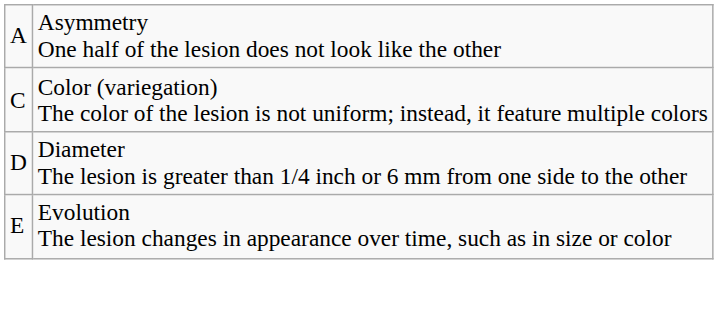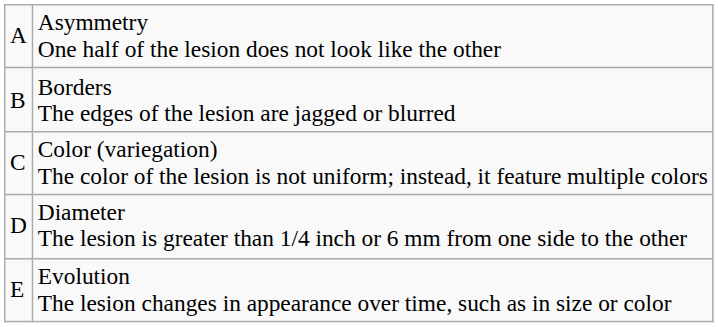 <table class="wikitable">
 <tr>
 <td>A</td>
 <td>Asymmetry<br>One half of the lesion does not look like the other</td>
+</tr>
+<tr>
+<td>B</td>
+<td>Borders<br>The edges of the lesion are jagged or blurred</td>
 </tr>
 <tr>
 <td>C</td>
 <td>Color (variegation)<br>The color of the lesion is not uniform; instead, it feature multiple colors</td>
 </tr>
 <tr>
 <td>D</td>
 <td>Diameter<br>The lesion is greater than 1/4 inch or 6 mm from one side to the other</td>
 </tr>
 <tr>
 <td>E</td>
 <td>Evolution<br>The lesion changes in appearance over time, such as in size or color</td>
 </tr>
 </table>
